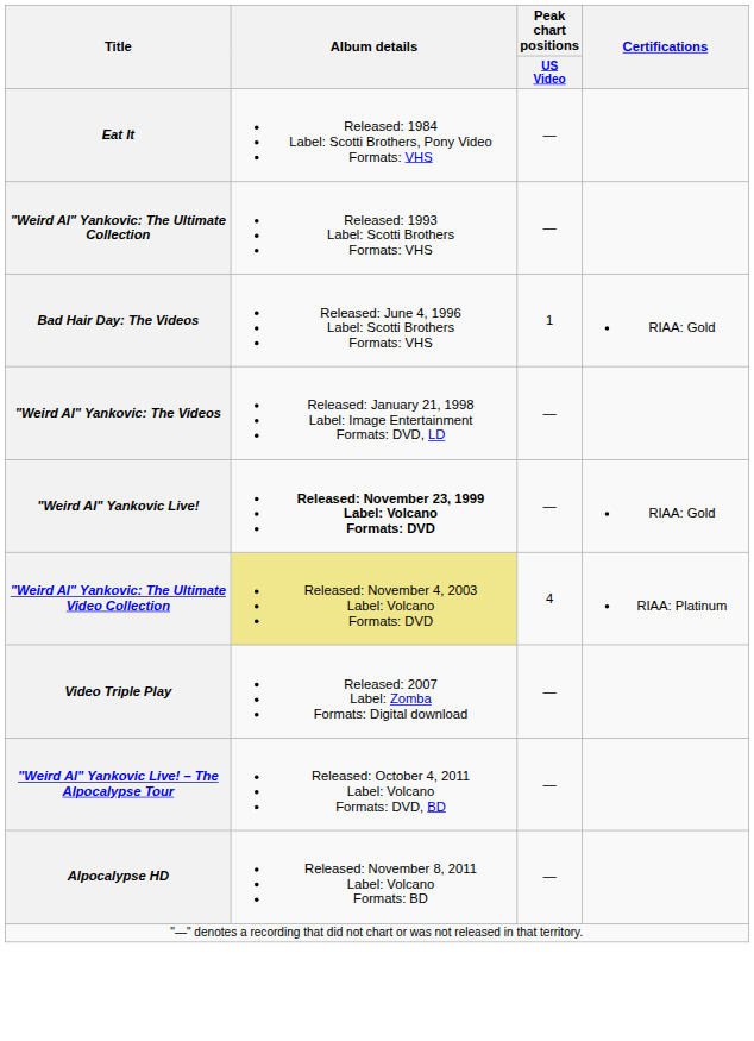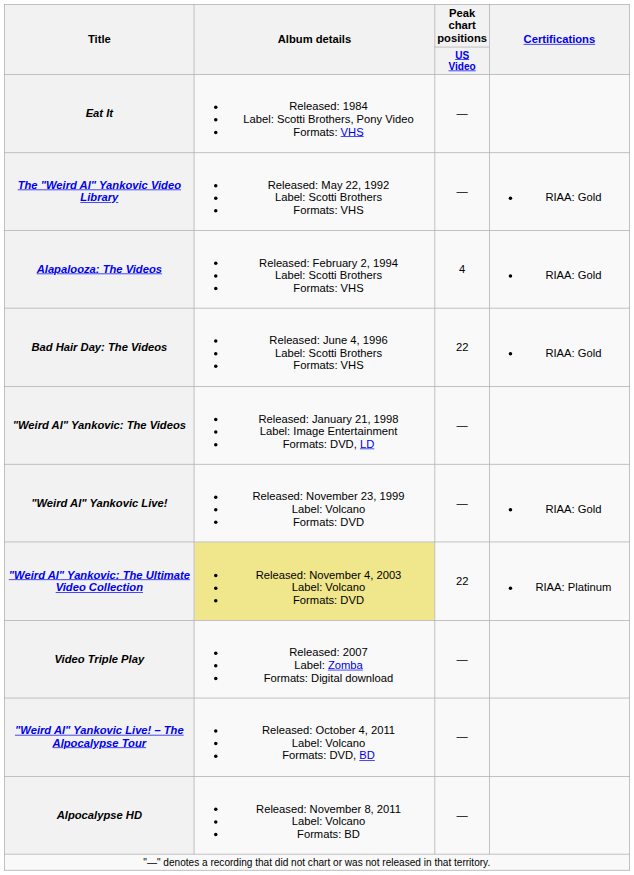 <table class="wikitable plainrowheaders" style="text-align:center;">
 <tr>
 <th scope="col" rowspan="2" style="width:16.5em;">Title</th>
 <th scope="col" rowspan="2" style="width:21em;">Album details</th>
 <th scope="col">Peak chart positions</th>
 <th scope="col" rowspan="2" style="width:12em;"><a href='#'>Certifications</a></th>
 </tr>
 <tr>
 <th scope="col" style="width:3em;font-size:90%;"><a href='#'>US<br>Video</a><br></th>
 </tr>
 <tr>
 <th scope="row"><em>Eat It</em></th>
 <td><br><ul><li>Released: 1984</li><li>Label: Scotti Brothers, Pony Video</li><li>Formats: <a href='#'>VHS</a></li></ul></td>
 <td>—</td>
 <td></td>
 </tr>
 <tr>
-<th scope="row"><em>"Weird Al" Yankovic: The Ultimate Collection</em></th>
-<td><br><ul><li>Released: 1993</li><li>Label: Scotti Brothers</li><li>Formats: VHS</li></ul></td>
+<th scope="row"><em><a href='#'>The "Weird Al" Yankovic Video Library</a></em></th>
+<td><br><ul><li>Released: May 22, 1992</li><li>Label: Scotti Brothers</li><li>Formats: VHS</li></ul></td>
 <td>—</td>
-<td></td>
+<td><br><ul><li>RIAA: Gold</li></ul></td>
+</tr>
+<tr>
+<th scope="row"><em><a href='#'>Alapalooza: The Videos</a></em></th>
+<td><br><ul><li>Released: February 2, 1994</li><li>Label: Scotti Brothers</li><li>Formats: VHS</li></ul></td>
+<td>4</td>
+<td><br><ul><li>RIAA: Gold</li></ul></td>
 </tr>
 <tr>
 <th scope="row"><em>Bad Hair Day: The Videos</em></th>
 <td><br><ul><li>Released: June 4, 1996</li><li>Label: Scotti Brothers</li><li>Formats: VHS</li></ul></td>
-<td>1</td>
+<td>22</td>
 <td><br><ul><li>RIAA: Gold</li></ul></td>
 </tr>
 <tr>
 <th scope="row"><em>"Weird Al" Yankovic: The Videos</em></th>
 <td><br><ul><li>Released: January 21, 1998</li><li>Label: Image Entertainment</li><li>Formats: DVD, <a href='#'>LD</a></li></ul></td>
 <td>—</td>
 <td></td>
 </tr>
 <tr>
 <th scope="row"><em>"Weird Al" Yankovic Live!</em></th>
-<td><strong><br><ul><li>Released: November 23, 1999</li><li>Label: Volcano</li><li>Formats: DVD</li></ul></strong></td>
+<td><br><ul><li>Released: November 23, 1999</li><li>Label: Volcano</li><li>Formats: DVD</li></ul></td>
 <td>—</td>
 <td><br><ul><li>RIAA: Gold</li></ul></td>
 </tr>
 <tr>
 <th scope="row"><em><a href='#'>"Weird Al" Yankovic: The Ultimate Video Collection</a></em></th>
 <td style="background: khaki;"><br><ul><li>Released: November 4, 2003</li><li>Label: Volcano</li><li>Formats: DVD</li></ul></td>
-<td>4</td>
+<td>22</td>
 <td><br><ul><li>RIAA: Platinum</li></ul></td>
 </tr>
 <tr>
 <th scope="row"><em>Video Triple Play</em></th>
 <td><br><ul><li>Released: 2007</li><li>Label: <a href='#'>Zomba</a></li><li>Formats: Digital download</li></ul></td>
 <td>—</td>
 <td></td>
 </tr>
 <tr>
 <th scope="row"><em><a href='#'>"Weird Al" Yankovic Live! – The Alpocalypse Tour</a></em></th>
 <td><br><ul><li>Released: October 4, 2011</li><li>Label: Volcano</li><li>Formats: DVD, <a href='#'>BD</a></li></ul></td>
 <td>—</td>
 <td></td>
 </tr>
 <tr>
 <th scope="row"><em>Alpocalypse HD</em></th>
 <td><br><ul><li>Released: November 8, 2011</li><li>Label: Volcano</li><li>Formats: BD</li></ul></td>
 <td>—</td>
 <td></td>
 </tr>
 <tr>
 <td colspan="4" style="font-size:90%">"—" denotes a recording that did not chart or was not released in that territory.</td>
 </tr>
 </table>
